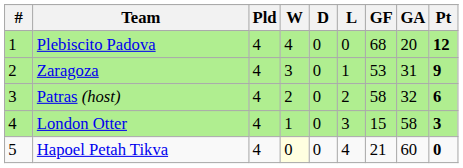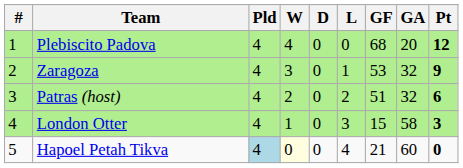 <table class=wikitable>
 <tr align=center>
 </tr>
 <tr>
 <th width=20>#</th>
 <th width=200>Team</th>
 <th width=20>Pld</th>
 <th width=20>W</th>
 <th width=20>D</th>
 <th width=20>L</th>
 <th width=20>GF</th>
 <th width=20>GA</th>
 <th width=20>Pt</th>
 </tr>
 <tr bgcolor=B0EE90>
 <td>1</td>
 <td align="left"> <a href='#'>Plebiscito Padova</a></td>
 <td>4</td>
 <td>4</td>
 <td>0</td>
 <td>0</td>
 <td>68</td>
 <td>20</td>
 <td><strong>12</strong></td>
 </tr>
 <tr bgcolor=B0EE90>
 <td>2</td>
 <td align="left"> <a href='#'>Zaragoza</a></td>
 <td>4</td>
 <td>3</td>
 <td>0</td>
 <td>1</td>
 <td>53</td>
-<td>31</td>
+<td>32</td>
 <td><strong>9</strong></td>
 </tr>
 <tr bgcolor=B0EE90>
 <td>3</td>
 <td align="left"> <a href='#'>Patras</a> <em>(host)</em></td>
 <td>4</td>
 <td>2</td>
 <td>0</td>
 <td>2</td>
-<td>58</td>
+<td>51</td>
 <td>32</td>
 <td><strong>6</strong></td>
 </tr>
 <tr bgcolor=B0EE90>
 <td>4</td>
 <td align="left"> <a href='#'>London Otter</a></td>
 <td>4</td>
 <td>1</td>
 <td>0</td>
 <td>3</td>
 <td>15</td>
 <td>58</td>
 <td><strong>3</strong></td>
 </tr>
 <tr>
 <td>5</td>
 <td align="left"> <a href='#'>Hapoel Petah Tikva</a></td>
-<td>4</td>
+<td style="background: lightblue;">4</td>
 <td style="background: lightyellow;">0</td>
 <td>0</td>
 <td>4</td>
 <td>21</td>
 <td>60</td>
 <td><strong>0</strong></td>
 </tr>
 </table>
